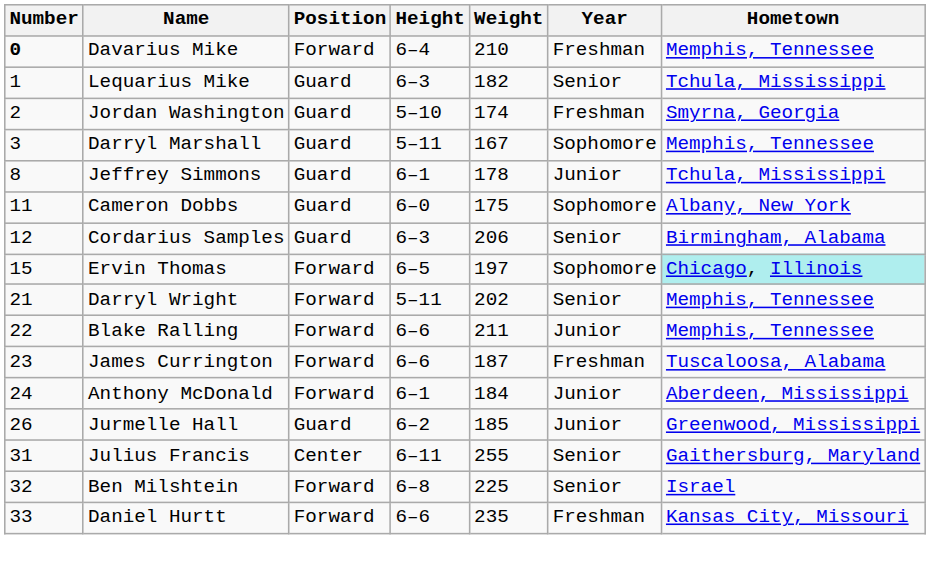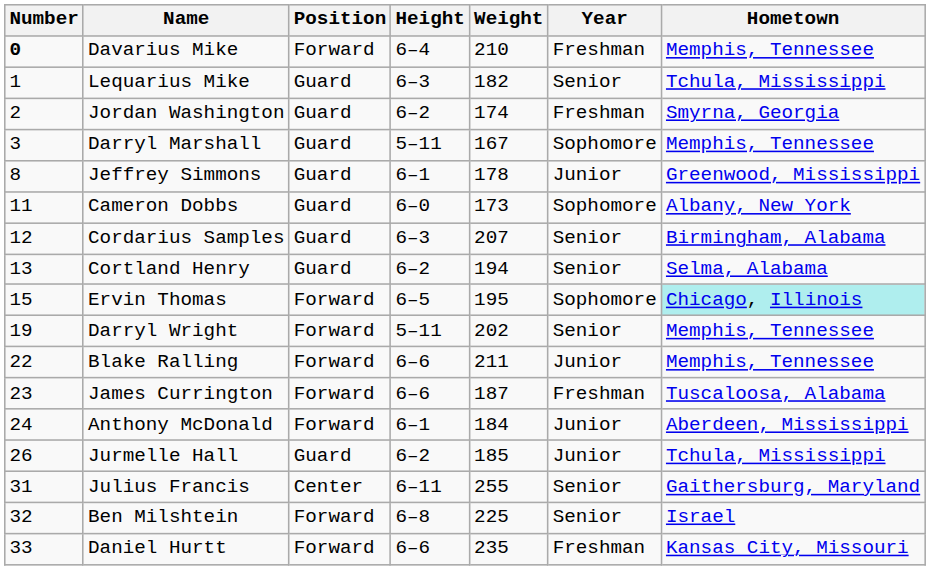 <table class="wikitable sortable" style="font-size: 95%;">
 <tr>
 <th>Number</th>
 <th>Name</th>
 <th>Position</th>
 <th>Height</th>
 <th>Weight</th>
 <th>Year</th>
 <th>Hometown</th>
 </tr>
 <tr>
 <td><strong>0</strong></td>
 <td>Davarius Mike</td>
 <td>Forward</td>
 <td>6–4</td>
 <td>210</td>
 <td>Freshman</td>
 <td><a href='#'>Memphis, Tennessee</a></td>
 </tr>
 <tr>
 <td>1</td>
 <td>Lequarius Mike</td>
 <td>Guard</td>
 <td>6–3</td>
 <td>182</td>
 <td>Senior</td>
 <td><a href='#'>Tchula, Mississippi</a></td>
 </tr>
 <tr>
 <td>2</td>
 <td>Jordan Washington</td>
 <td>Guard</td>
-<td>5–10</td>
+<td>6–2</td>
 <td>174</td>
 <td>Freshman</td>
 <td><a href='#'>Smyrna, Georgia</a></td>
 </tr>
 <tr>
 <td>3</td>
 <td>Darryl Marshall</td>
 <td>Guard</td>
 <td>5–11</td>
 <td>167</td>
 <td>Sophomore</td>
 <td><a href='#'>Memphis, Tennessee</a></td>
 </tr>
 <tr>
 <td>8</td>
 <td>Jeffrey Simmons</td>
 <td>Guard</td>
 <td>6–1</td>
 <td>178</td>
 <td>Junior</td>
-<td><a href='#'>Tchula, Mississippi</a></td>
+<td><a href='#'>Greenwood, Mississippi</a></td>
 </tr>
 <tr>
 <td>11</td>
 <td>Cameron Dobbs</td>
 <td>Guard</td>
 <td>6–0</td>
-<td>175</td>
+<td>173</td>
 <td>Sophomore</td>
 <td><a href='#'>Albany, New York</a></td>
 </tr>
 <tr>
 <td>12</td>
 <td>Cordarius Samples</td>
 <td>Guard</td>
 <td>6–3</td>
-<td>206</td>
+<td>207</td>
 <td>Senior</td>
 <td><a href='#'>Birmingham, Alabama</a></td>
+</tr>
+<tr>
+<td>13</td>
+<td>Cortland Henry</td>
+<td>Guard</td>
+<td>6–2</td>
+<td>194</td>
+<td>Senior</td>
+<td><a href='#'>Selma, Alabama</a></td>
 </tr>
 <tr>
 <td>15</td>
 <td>Ervin Thomas</td>
 <td>Forward</td>
 <td>6–5</td>
-<td>197</td>
+<td>195</td>
 <td>Sophomore</td>
 <td style="background: paleturquoise;"><a href='#'>Chicago</a>, <a href='#'>Illinois</a></td>
 </tr>
 <tr>
-<td>21</td>
+<td>19</td>
 <td>Darryl Wright</td>
 <td>Forward</td>
 <td>5–11</td>
 <td>202</td>
 <td>Senior</td>
 <td><a href='#'>Memphis, Tennessee</a></td>
 </tr>
 <tr>
 <td>22</td>
 <td>Blake Ralling</td>
 <td>Forward</td>
 <td>6–6</td>
 <td>211</td>
 <td>Junior</td>
 <td><a href='#'>Memphis, Tennessee</a></td>
 </tr>
 <tr>
 <td>23</td>
 <td>James Currington</td>
 <td>Forward</td>
 <td>6–6</td>
 <td>187</td>
 <td>Freshman</td>
 <td><a href='#'>Tuscaloosa, Alabama</a></td>
 </tr>
 <tr>
 <td>24</td>
 <td>Anthony McDonald</td>
 <td>Forward</td>
 <td>6–1</td>
 <td>184</td>
 <td>Junior</td>
 <td><a href='#'>Aberdeen, Mississippi</a></td>
 </tr>
 <tr>
 <td>26</td>
 <td>Jurmelle Hall</td>
 <td>Guard</td>
 <td>6–2</td>
 <td>185</td>
 <td>Junior</td>
-<td><a href='#'>Greenwood, Mississippi</a></td>
+<td><a href='#'>Tchula, Mississippi</a></td>
 </tr>
 <tr>
 <td>31</td>
 <td>Julius Francis</td>
 <td>Center</td>
 <td>6–11</td>
 <td>255</td>
 <td>Senior</td>
 <td><a href='#'>Gaithersburg, Maryland</a></td>
 </tr>
 <tr>
 <td>32</td>
 <td>Ben Milshtein</td>
 <td>Forward</td>
 <td>6–8</td>
 <td>225</td>
 <td>Senior</td>
 <td><a href='#'>Israel</a></td>
 </tr>
 <tr>
 <td>33</td>
 <td>Daniel Hurtt</td>
 <td>Forward</td>
 <td>6–6</td>
 <td>235</td>
 <td>Freshman</td>
 <td><a href='#'>Kansas City, Missouri</a></td>
 </tr>
 </table>
